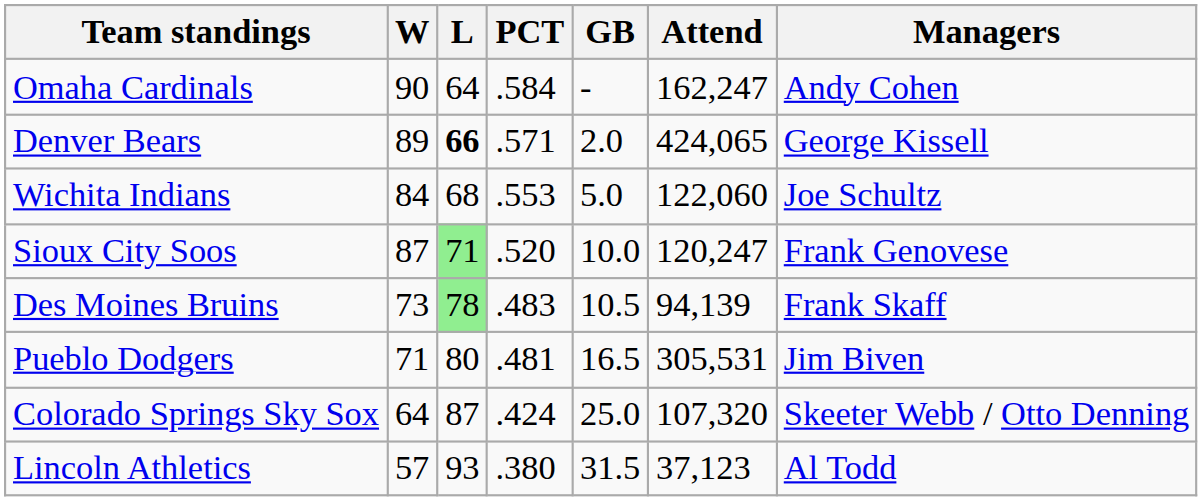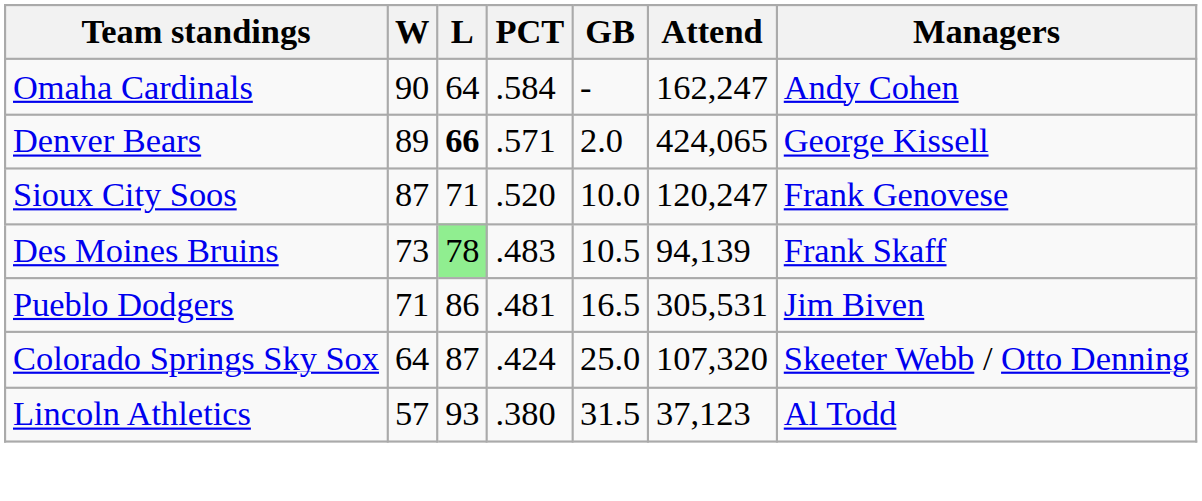 <table class="wikitable">
 <tr>
 <th>Team standings</th>
 <th>W</th>
 <th>L</th>
 <th>PCT</th>
 <th>GB</th>
 <th>Attend</th>
 <th>Managers</th>
 </tr>
 <tr>
 <td><a href='#'>Omaha Cardinals</a></td>
 <td>90</td>
 <td>64</td>
 <td>.584</td>
 <td>-</td>
 <td>162,247</td>
 <td><a href='#'>Andy Cohen</a></td>
 </tr>
 <tr>
 <td><a href='#'>Denver Bears</a></td>
 <td>89</td>
 <td><strong>66</strong></td>
 <td>.571</td>
 <td>2.0</td>
 <td>424,065</td>
 <td><a href='#'>George Kissell</a></td>
 </tr>
 <tr>
-<td><a href='#'>Wichita Indians</a></td>
-<td>84</td>
-<td>68</td>
-<td>.553</td>
-<td>5.0</td>
-<td>122,060</td>
-<td><a href='#'>Joe Schultz</a></td>
-</tr>
-<tr>
 <td><a href='#'>Sioux City Soos</a></td>
 <td>87</td>
-<td style="background: lightgreen;">71</td>
+<td>71</td>
 <td>.520</td>
 <td>10.0</td>
 <td>120,247</td>
 <td><a href='#'>Frank Genovese</a></td>
 </tr>
 <tr>
 <td><a href='#'>Des Moines Bruins</a></td>
 <td>73</td>
 <td style="background: lightgreen;">78</td>
 <td>.483</td>
 <td>10.5</td>
 <td>94,139</td>
 <td><a href='#'>Frank Skaff</a></td>
 </tr>
 <tr>
 <td><a href='#'>Pueblo Dodgers</a></td>
 <td>71</td>
-<td>80</td>
+<td>86</td>
 <td>.481</td>
 <td>16.5</td>
 <td>305,531</td>
 <td><a href='#'>Jim Biven</a></td>
 </tr>
 <tr>
 <td><a href='#'>Colorado Springs Sky Sox</a></td>
 <td>64</td>
 <td>87</td>
 <td>.424</td>
 <td>25.0</td>
 <td>107,320</td>
 <td><a href='#'>Skeeter Webb</a> / <a href='#'>Otto Denning</a></td>
 </tr>
 <tr>
 <td><a href='#'>Lincoln Athletics</a></td>
 <td>57</td>
 <td>93</td>
 <td>.380</td>
 <td>31.5</td>
 <td>37,123</td>
 <td><a href='#'>Al Todd</a></td>
 </tr>
 </table>
